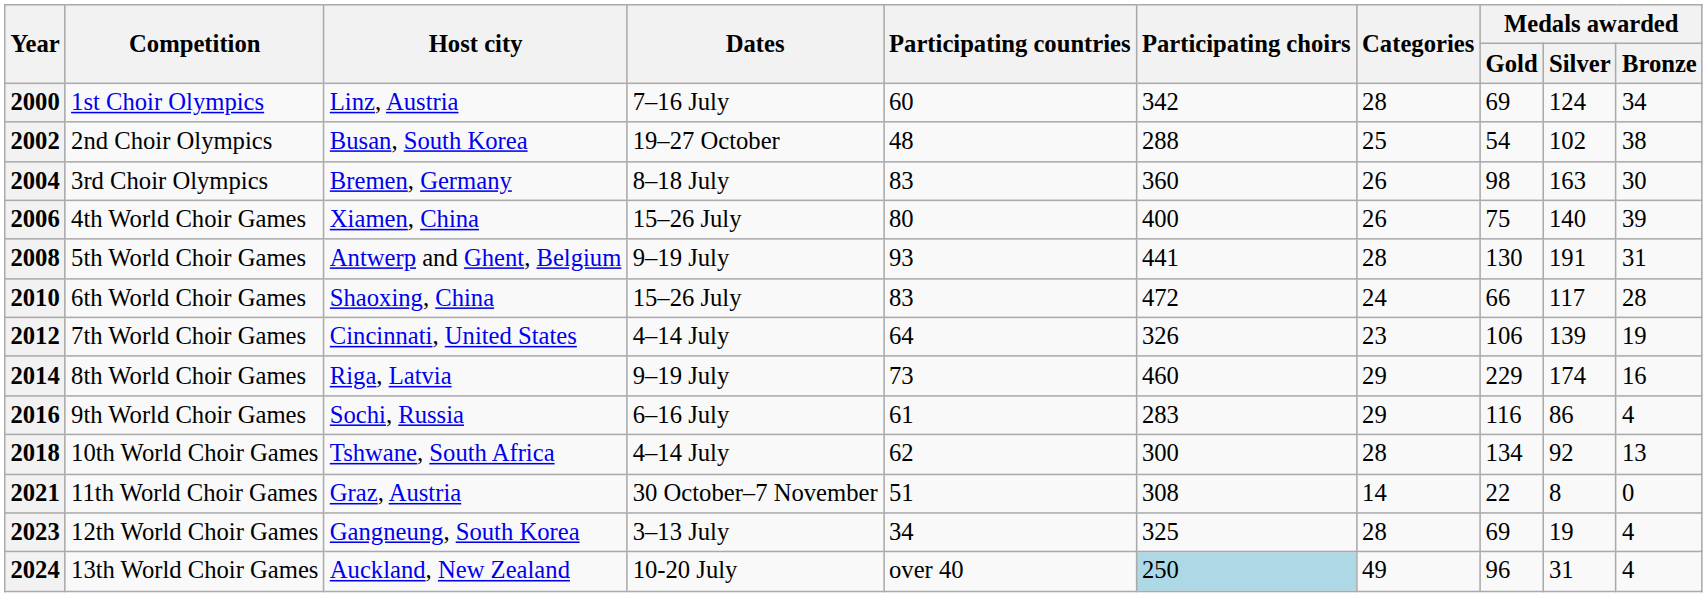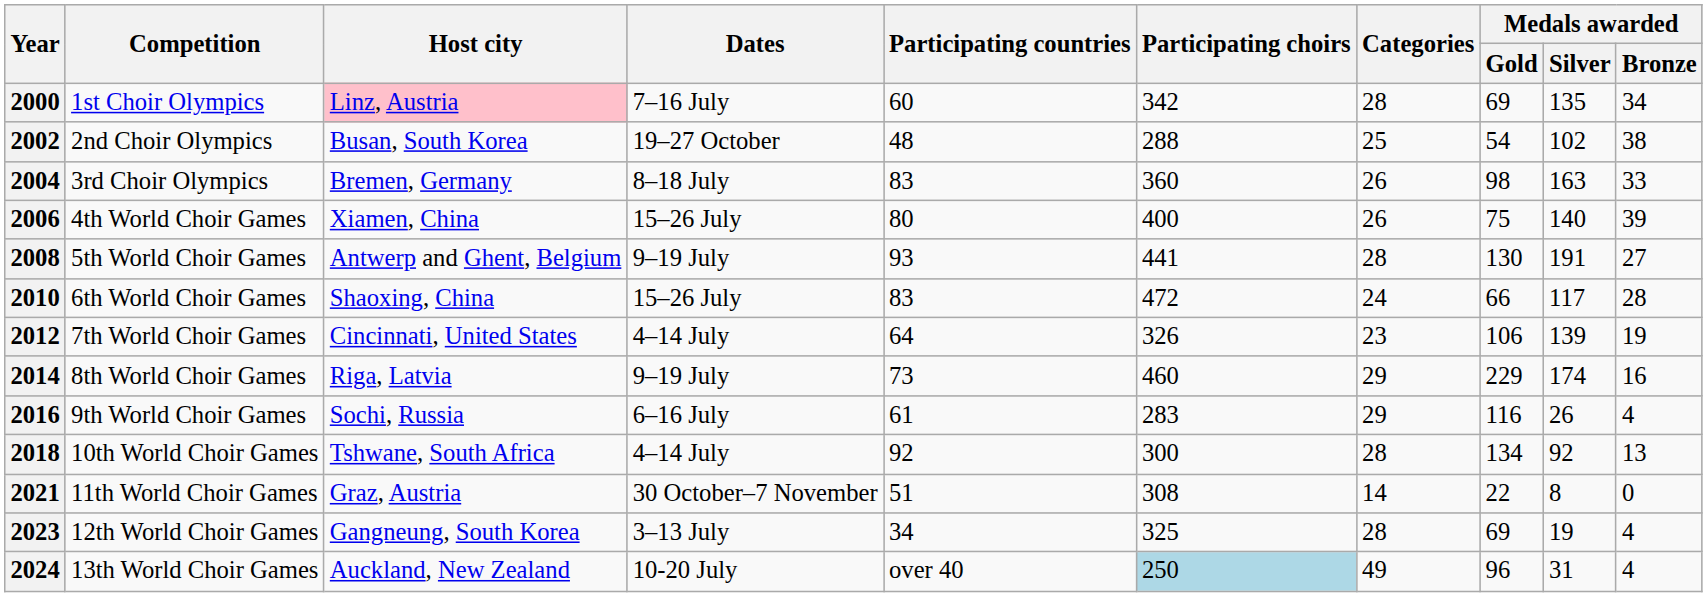 <table class="wikitable sortable">
 <tr>
 <th rowspan="2">Year</th>
 <th rowspan="2">Competition</th>
 <th rowspan="2">Host city</th>
 <th rowspan="2">Dates</th>
 <th rowspan="2">Participating countries</th>
 <th rowspan="2">Participating choirs</th>
 <th rowspan="2">Categories</th>
 <th colspan="3">Medals awarded</th>
 </tr>
 <tr>
 <th>Gold</th>
 <th>Silver</th>
 <th>Bronze</th>
 </tr>
 <tr>
 <th>2000</th>
 <td><a href='#'>1st Choir Olympics</a></td>
-<td> <a href='#'>Linz</a>, <a href='#'>Austria</a></td>
+<td style="background: pink;"> <a href='#'>Linz</a>, <a href='#'>Austria</a></td>
 <td>7–16 July</td>
 <td>60</td>
 <td>342</td>
 <td>28</td>
 <td>69</td>
-<td>124</td>
+<td>135</td>
 <td>34</td>
 </tr>
 <tr>
 <th>2002</th>
 <td>2nd Choir Olympics</td>
 <td> <a href='#'>Busan</a>, <a href='#'>South Korea</a></td>
 <td>19–27 October</td>
 <td>48</td>
 <td>288</td>
 <td>25</td>
 <td>54</td>
 <td>102</td>
 <td>38</td>
 </tr>
 <tr>
 <th>2004</th>
 <td>3rd Choir Olympics</td>
 <td> <a href='#'>Bremen</a>, <a href='#'>Germany</a></td>
 <td>8–18 July</td>
 <td>83</td>
 <td>360</td>
 <td>26</td>
 <td>98</td>
 <td>163</td>
-<td>30</td>
+<td>33</td>
 </tr>
 <tr>
 <th>2006</th>
 <td>4th World Choir Games</td>
 <td> <a href='#'>Xiamen</a>, <a href='#'>China</a></td>
 <td>15–26 July</td>
 <td>80</td>
 <td>400</td>
 <td>26</td>
 <td>75</td>
 <td>140</td>
 <td>39</td>
 </tr>
 <tr>
 <th>2008</th>
 <td>5th World Choir Games</td>
 <td> <a href='#'>Antwerp</a> and <a href='#'>Ghent</a>, <a href='#'>Belgium</a></td>
 <td>9–19 July</td>
 <td>93</td>
 <td>441</td>
 <td>28</td>
 <td>130</td>
 <td>191</td>
-<td>31</td>
+<td>27</td>
 </tr>
 <tr>
 <th>2010</th>
 <td>6th World Choir Games</td>
 <td> <a href='#'>Shaoxing</a>, <a href='#'>China</a></td>
 <td>15–26 July</td>
 <td>83</td>
 <td>472</td>
 <td>24</td>
 <td>66</td>
 <td>117</td>
 <td>28</td>
 </tr>
 <tr>
 <th>2012</th>
 <td>7th World Choir Games</td>
 <td> <a href='#'>Cincinnati</a>, <a href='#'>United States</a></td>
 <td>4–14 July</td>
 <td>64</td>
 <td>326</td>
 <td>23</td>
 <td>106</td>
 <td>139</td>
 <td>19</td>
 </tr>
 <tr>
 <th>2014</th>
 <td>8th World Choir Games</td>
 <td> <a href='#'>Riga</a>, <a href='#'>Latvia</a></td>
 <td>9–19 July</td>
 <td>73</td>
 <td>460</td>
 <td>29</td>
 <td>229</td>
 <td>174</td>
 <td>16</td>
 </tr>
 <tr>
 <th>2016</th>
 <td>9th World Choir Games</td>
 <td> <a href='#'>Sochi</a>, <a href='#'>Russia</a></td>
 <td>6–16 July</td>
 <td>61</td>
 <td>283</td>
 <td>29</td>
 <td>116</td>
-<td>86</td>
+<td>26</td>
 <td>4</td>
 </tr>
 <tr>
 <th>2018</th>
 <td>10th World Choir Games</td>
 <td> <a href='#'>Tshwane</a>, <a href='#'>South Africa</a></td>
 <td>4–14 July</td>
-<td>62</td>
+<td>92</td>
 <td>300</td>
 <td>28</td>
 <td>134</td>
 <td>92</td>
 <td>13</td>
 </tr>
 <tr>
 <th>2021</th>
 <td>11th World Choir Games</td>
 <td> <a href='#'>Graz</a>, <a href='#'>Austria</a></td>
 <td>30 October–7 November</td>
 <td>51</td>
 <td>308</td>
 <td>14</td>
 <td>22</td>
 <td>8</td>
 <td>0</td>
 </tr>
 <tr>
 <th>2023</th>
 <td>12th World Choir Games</td>
 <td> <a href='#'>Gangneung</a>, <a href='#'>South Korea</a></td>
 <td>3–13 July</td>
 <td>34</td>
 <td>325</td>
 <td>28</td>
 <td>69</td>
 <td>19</td>
 <td>4</td>
 </tr>
 <tr>
 <th>2024</th>
 <td>13th World Choir Games</td>
 <td> <a href='#'>Auckland</a>, <a href='#'>New Zealand</a></td>
 <td>10-20 July</td>
 <td>over 40</td>
 <td style="background: lightblue;">250</td>
 <td>49</td>
 <td>96</td>
 <td>31</td>
 <td>4</td>
 </tr>
 </table>
